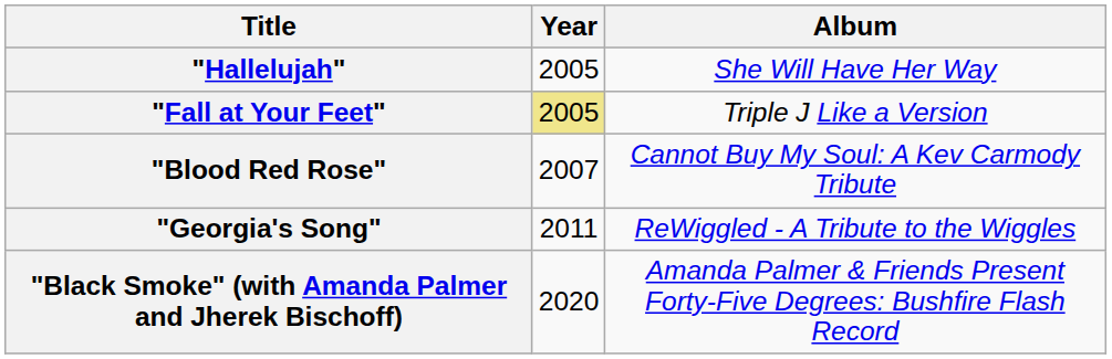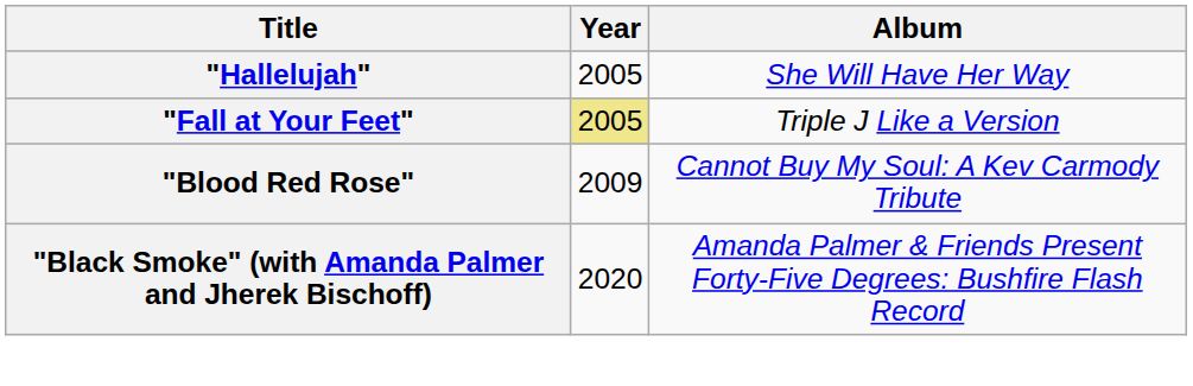 <table class="wikitable plainrowheaders" style="text-align:center;" border="1">
 <tr>
 <th scope="col" style="width:19em;">Title</th>
 <th scope="col" style="width:1em;">Year</th>
 <th scope="col" style="width:18em;">Album</th>
 </tr>
 <tr>
 <th scope="row">"<a href='#'>Hallelujah</a>"</th>
 <td>2005</td>
 <td><em><a href='#'>She Will Have Her Way</a></em></td>
 </tr>
 <tr>
 <th scope="row">"<a href='#'>Fall at Your Feet</a>"</th>
 <td style="background: khaki;">2005</td>
 <td><em>Triple J <a href='#'>Like a Version</a></em></td>
 </tr>
 <tr>
 <th scope="row">"Blood Red Rose"</th>
-<td>2007</td>
+<td>2009</td>
 <td><em><a href='#'>Cannot Buy My Soul: A Kev Carmody Tribute</a></em></td>
-</tr>
-<tr>
-<th scope="row">"Georgia's Song"</th>
-<td>2011</td>
-<td><em><a href='#'>ReWiggled - A Tribute to the Wiggles</a></em></td>
 </tr>
 <tr>
 <th scope="row">"Black Smoke" (with <a href='#'>Amanda Palmer</a> and Jherek Bischoff)</th>
 <td>2020</td>
 <td><em><a href='#'>Amanda Palmer & Friends Present Forty-Five Degrees: Bushfire Flash Record</a></em></td>
 </tr>
 </table>
